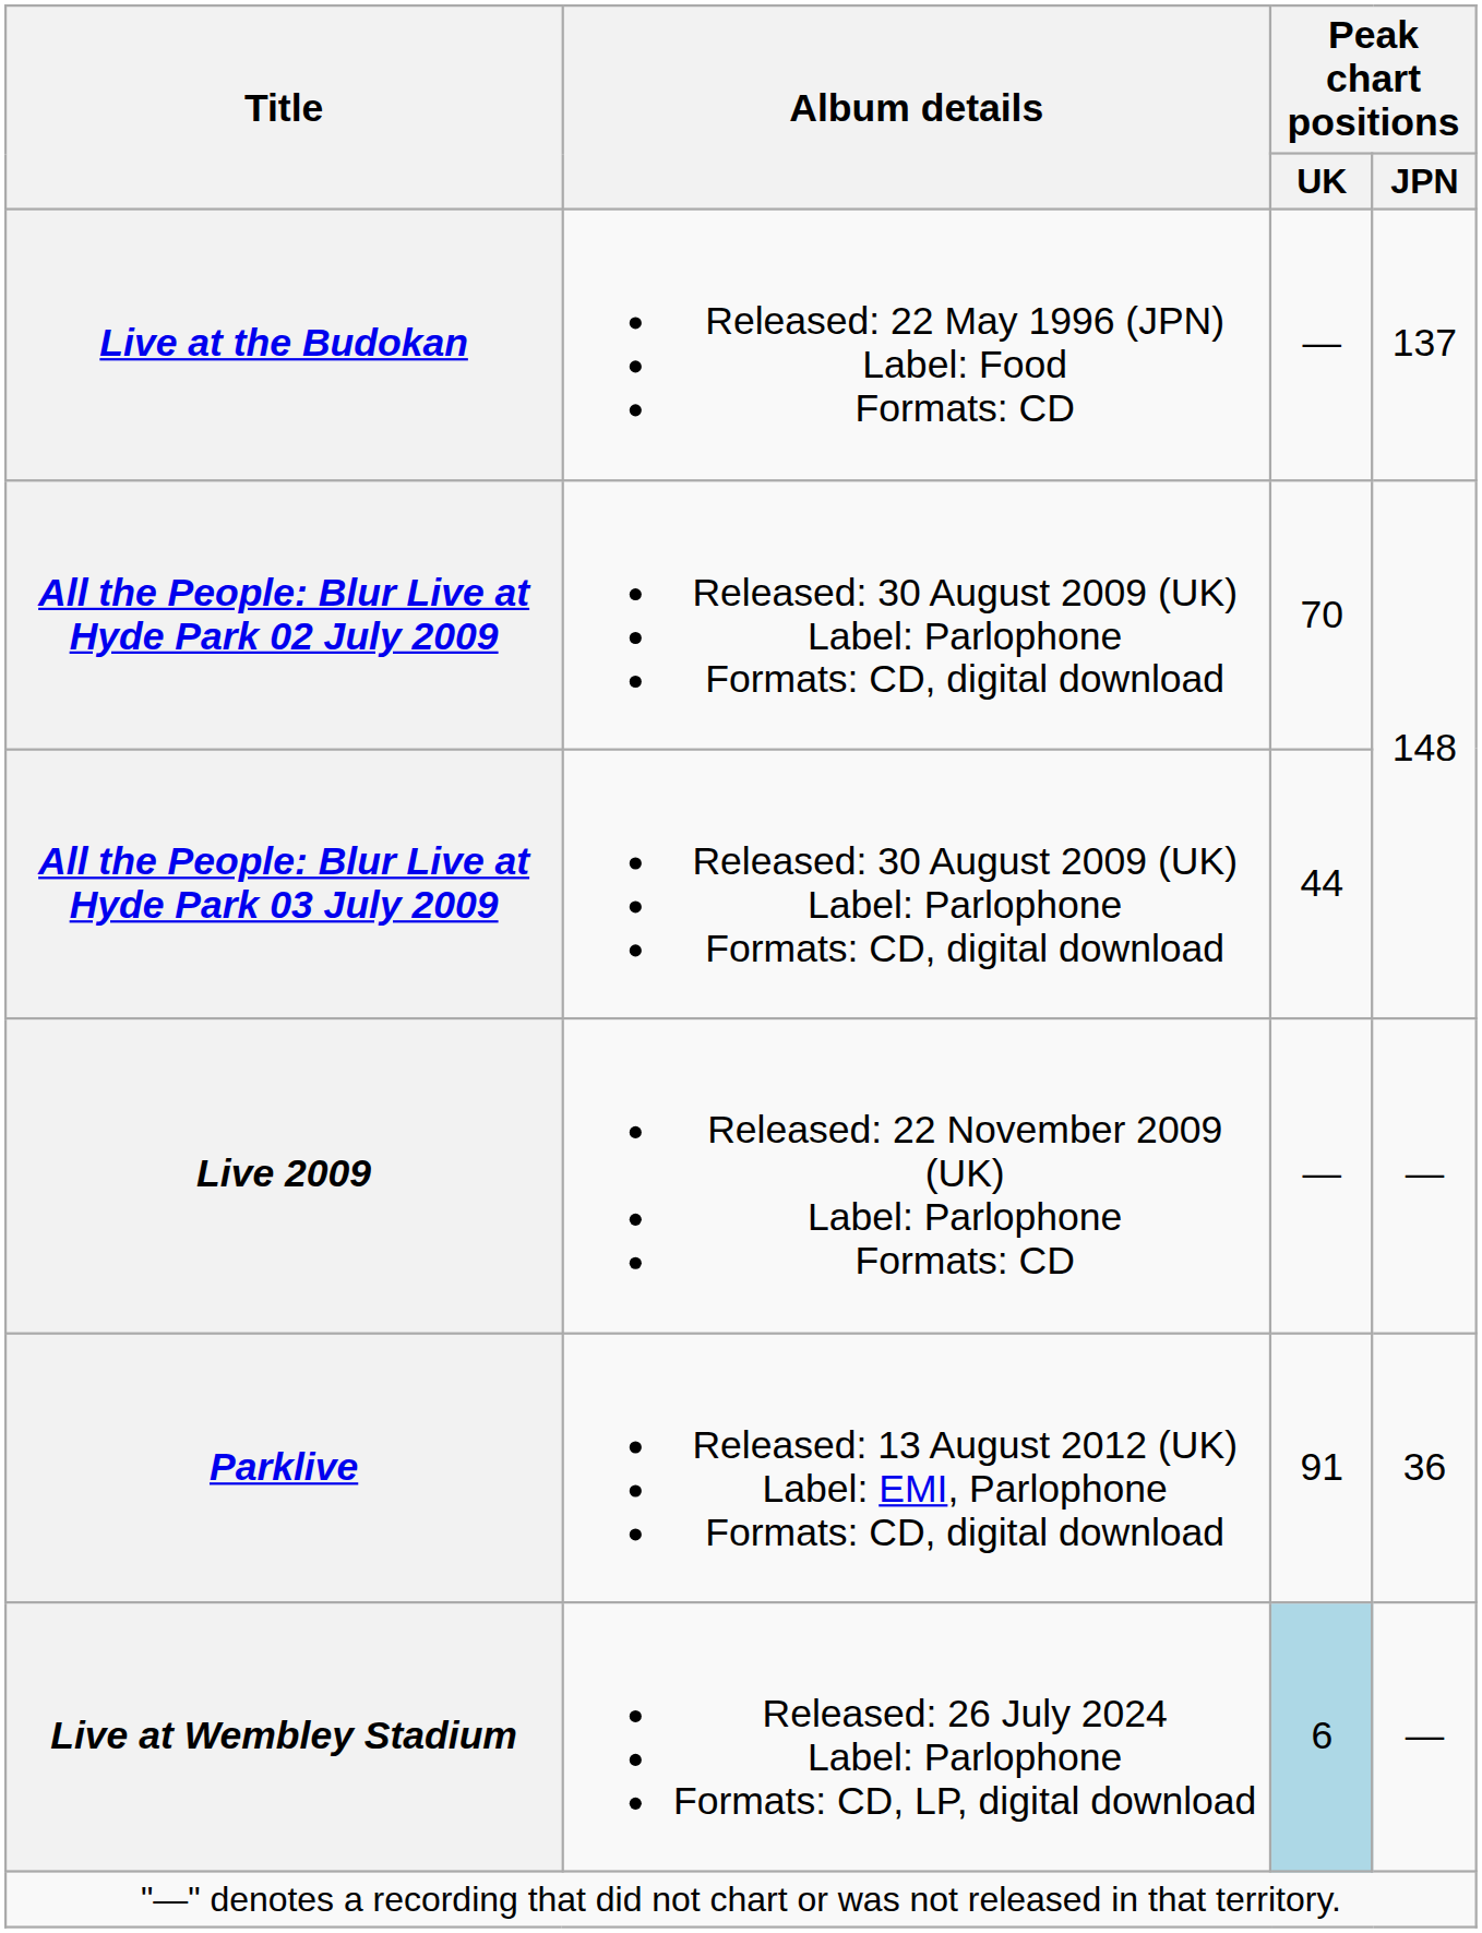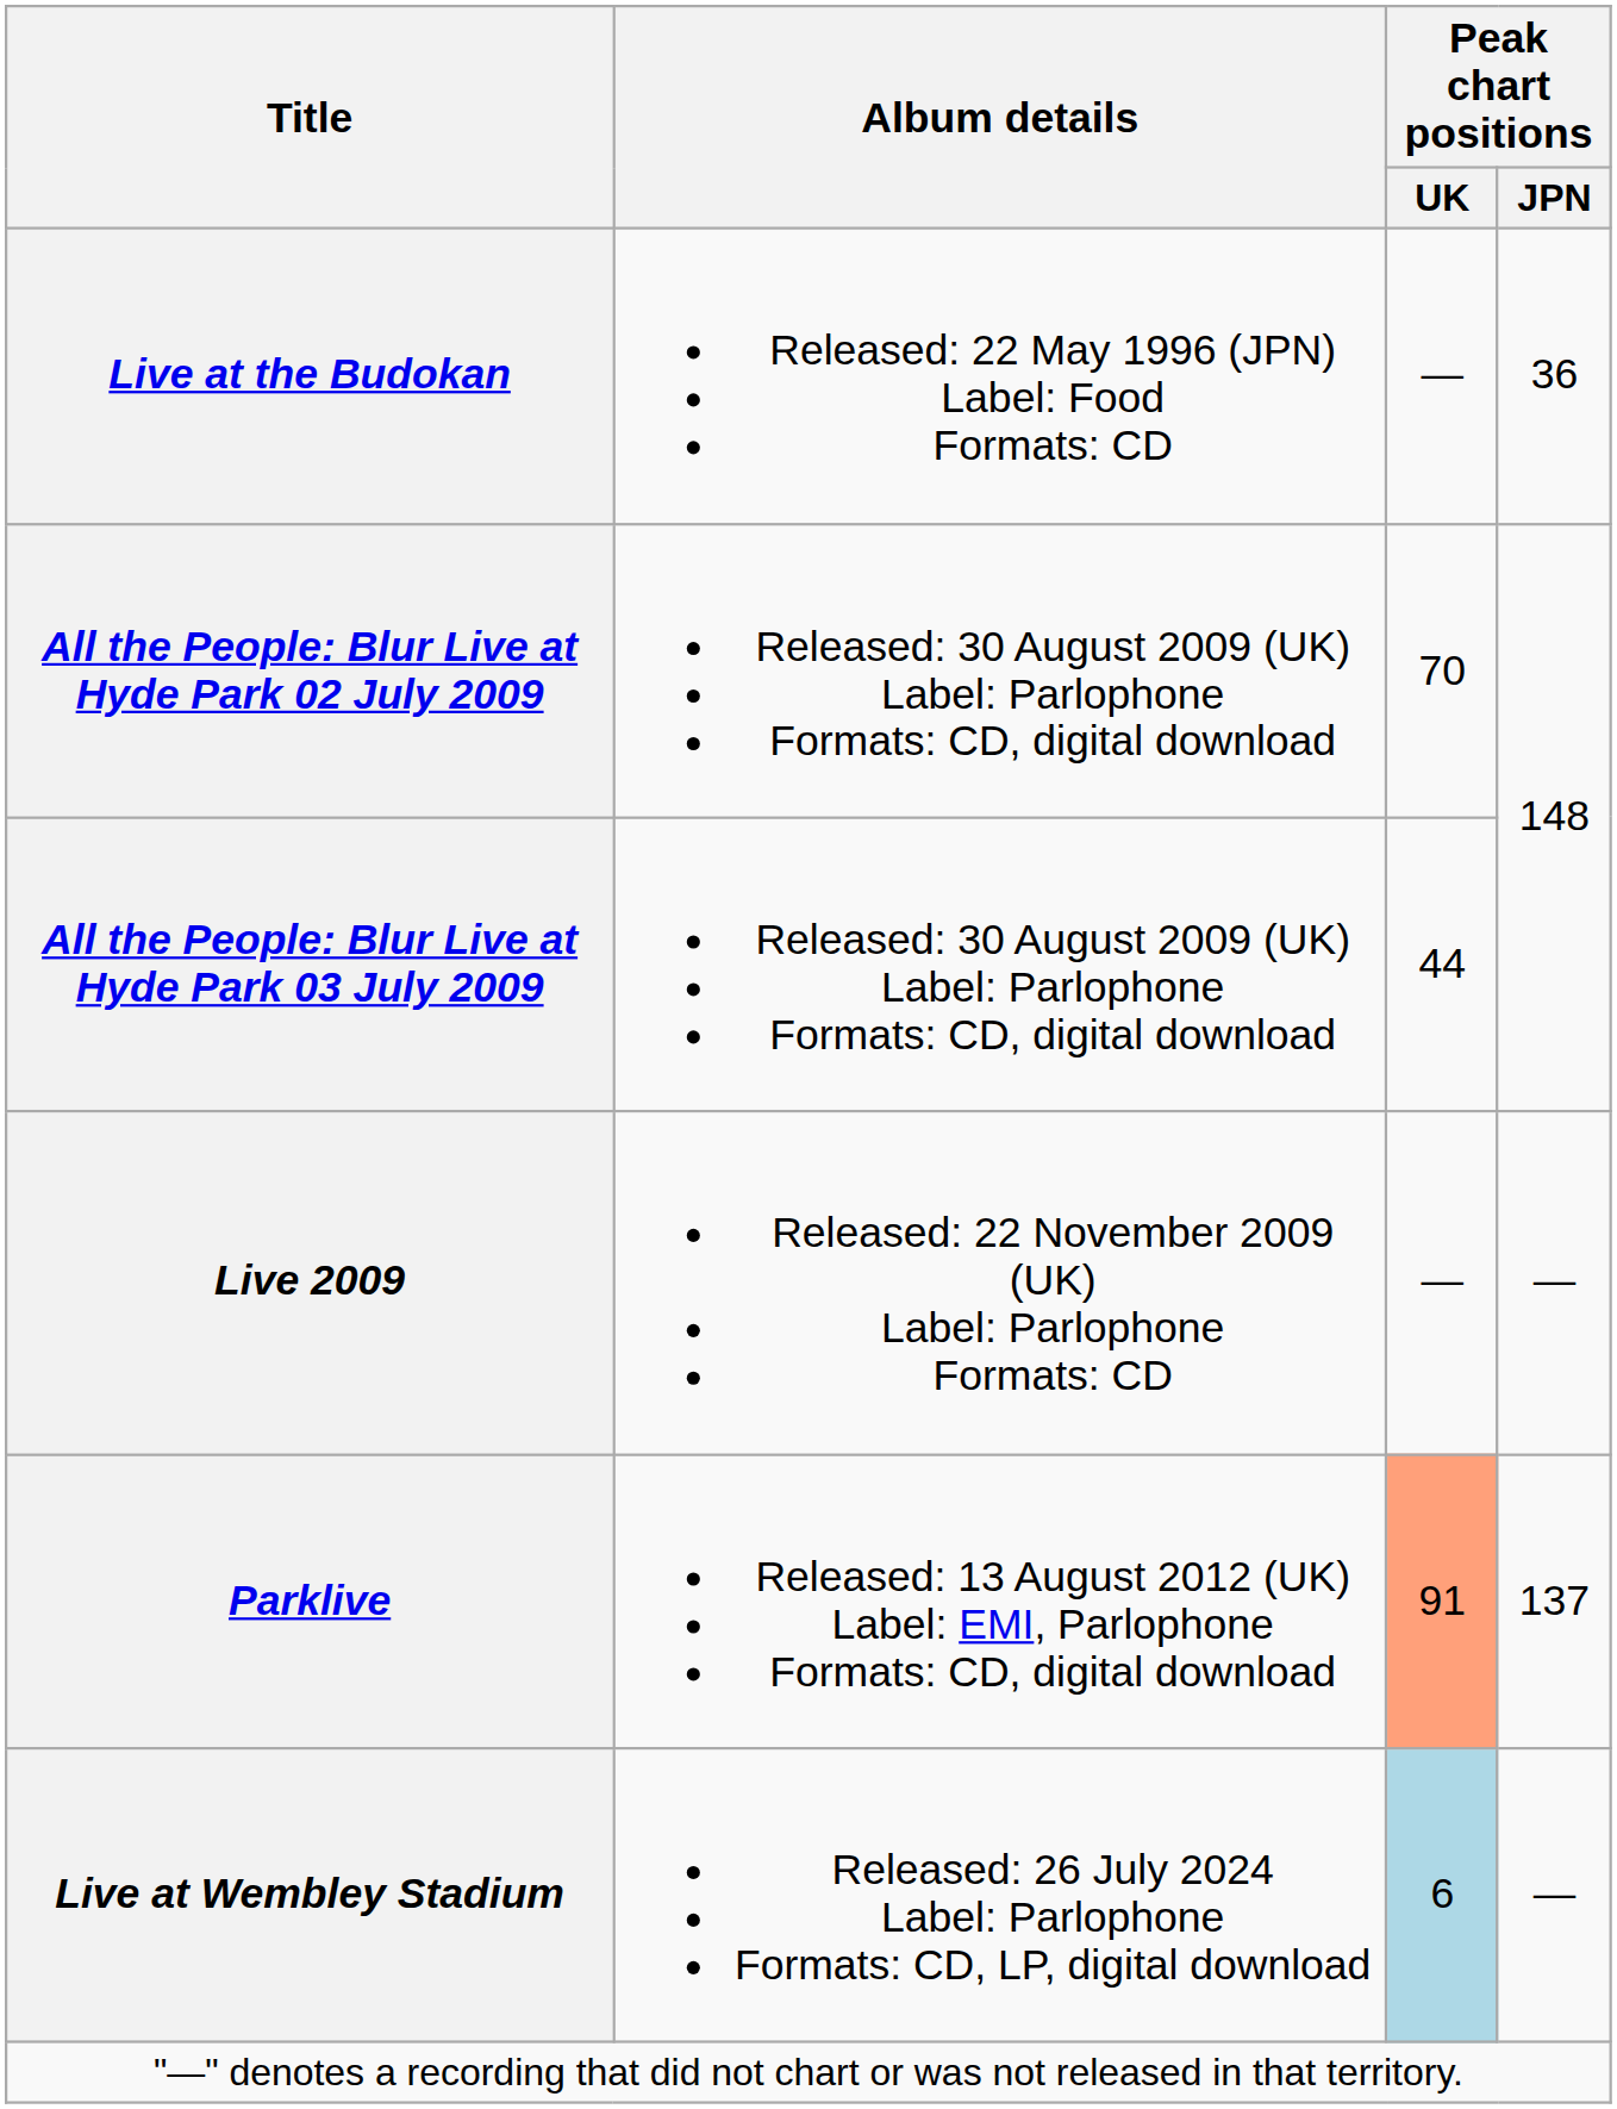 <table class="wikitable plainrowheaders" style="text-align:center;">
 <tr>
 <th scope="col" rowspan="2" style="width:15em;">Title</th>
 <th scope="col" rowspan="2" style="width:19em;">Album details</th>
 <th scope="col" colspan="2">Peak chart positions</th>
 </tr>
 <tr>
 <th scope="col" style="width:2.5em;font-size:90%;">UK<br></th>
 <th scope="col" style="width:2.5em;font-size:90%;">JPN<br></th>
 </tr>
 <tr>
 <th scope="row"><em><a href='#'>Live at the Budokan</a></em></th>
 <td><br><ul><li>Released: 22 May 1996 <span>(JPN)</span></li><li>Label: Food</li><li>Formats: CD</li></ul></td>
 <td>—</td>
-<td>137</td>
+<td>36</td>
 </tr>
 <tr>
 <th scope="row"><em><a href='#'>All the People: Blur Live at Hyde Park 02 July 2009</a></em></th>
 <td><br><ul><li>Released: 30 August 2009 <span>(UK)</span></li><li>Label: Parlophone</li><li>Formats: CD, digital download</li></ul></td>
 <td>70</td>
 <td rowspan="2">148</td>
 </tr>
 <tr>
 <th scope="row"><em><a href='#'>All the People: Blur Live at Hyde Park 03 July 2009</a></em></th>
 <td><br><ul><li>Released: 30 August 2009 <span>(UK)</span></li><li>Label: Parlophone</li><li>Formats: CD, digital download</li></ul></td>
 <td>44</td>
 </tr>
 <tr>
 <th scope="row"><em>Live 2009</em></th>
 <td><br><ul><li>Released: 22 November 2009 <span>(UK)</span></li><li>Label: Parlophone</li><li>Formats: CD</li></ul></td>
 <td>—</td>
 <td>—</td>
 </tr>
 <tr>
 <th scope="row"><em><a href='#'>Parklive</a></em></th>
 <td><br><ul><li>Released: 13 August 2012 <span>(UK)</span></li><li>Label: <a href='#'>EMI</a>, Parlophone</li><li>Formats: CD, digital download</li></ul></td>
-<td>91</td>
-<td>36</td>
+<td style="background: lightsalmon;">91</td>
+<td>137</td>
 </tr>
 <tr>
 <th scope="row"><em>Live at Wembley Stadium</em></th>
 <td><br><ul><li>Released: 26 July 2024</li><li>Label: Parlophone</li><li>Formats: CD, LP, digital download</li></ul></td>
 <td style="background: lightblue;">6</td>
 <td>—</td>
 </tr>
 <tr>
 <td colspan="4" style="font-size:90%">"—" denotes a recording that did not chart or was not released in that territory.</td>
 </tr>
 </table>
